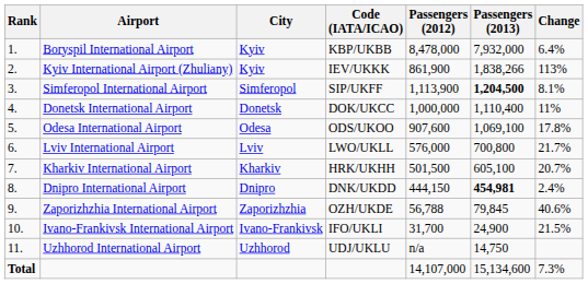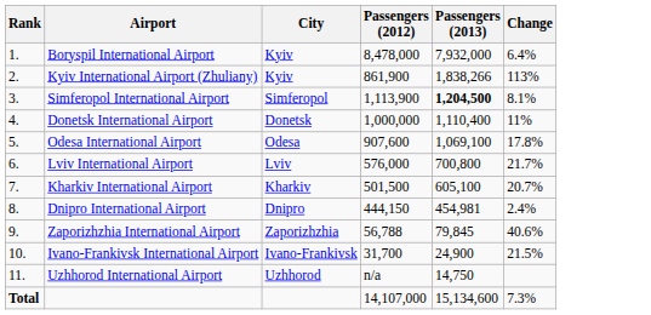 <table class="wikitable sortable">
 <tr>
 <th>Rank</th>
 <th>Airport</th>
 <th>City</th>
-<th>Code<br>(IATA/ICAO)</th>
 <th>Passengers <br> (2012)</th>
 <th>Passengers <br>(2013)</th>
 <th>Change<br></th>
 </tr>
 <tr>
 <td>1.</td>
 <td><a href='#'>Boryspil International Airport</a></td>
 <td><a href='#'>Kyiv</a></td>
-<td>KBP/UKBB</td>
 <td>8,478,000</td>
 <td>7,932,000</td>
 <td> 6.4%</td>
 </tr>
 <tr>
 <td>2.</td>
 <td><a href='#'>Kyiv International Airport (Zhuliany)</a></td>
 <td><a href='#'>Kyiv</a></td>
-<td>IEV/UKKK</td>
 <td>861,900</td>
 <td>1,838,266</td>
 <td> 113%</td>
 </tr>
 <tr>
 <td>3.</td>
 <td><a href='#'>Simferopol International Airport</a></td>
 <td><a href='#'>Simferopol</a></td>
-<td>SIP/UKFF</td>
 <td>1,113,900</td>
 <td><strong>1,204,500</strong></td>
 <td> 8.1%</td>
 </tr>
 <tr>
 <td>4.</td>
 <td><a href='#'>Donetsk International Airport</a></td>
 <td><a href='#'>Donetsk</a></td>
-<td>DOK/UKCC</td>
 <td>1,000,000</td>
 <td>1,110,400</td>
 <td> 11%</td>
 </tr>
 <tr>
 <td>5.</td>
 <td><a href='#'>Odesa International Airport</a></td>
 <td><a href='#'>Odesa</a></td>
-<td>ODS/UKOO</td>
 <td>907,600</td>
 <td>1,069,100</td>
 <td> 17.8%</td>
 </tr>
 <tr>
 <td>6.</td>
 <td><a href='#'>Lviv International Airport</a></td>
 <td><a href='#'>Lviv</a></td>
-<td>LWO/UKLL</td>
 <td>576,000</td>
 <td>700,800</td>
 <td> 21.7%</td>
 </tr>
 <tr>
 <td>7.</td>
 <td><a href='#'>Kharkiv International Airport</a></td>
 <td><a href='#'>Kharkiv</a></td>
-<td>HRK/UKHH</td>
 <td>501,500</td>
 <td>605,100</td>
 <td> 20.7%</td>
 </tr>
 <tr>
 <td>8.</td>
 <td><a href='#'>Dnipro International Airport</a></td>
 <td><a href='#'>Dnipro</a></td>
-<td>DNK/UKDD</td>
 <td>444,150</td>
-<td><strong>454,981</strong></td>
+<td>454,981</td>
 <td> 2.4%</td>
 </tr>
 <tr>
 <td>9.</td>
 <td><a href='#'>Zaporizhzhia International Airport</a></td>
 <td><a href='#'>Zaporizhzhia</a></td>
-<td>OZH/UKDE</td>
 <td>56,788</td>
 <td>79,845</td>
 <td> 40.6%</td>
 </tr>
 <tr>
 <td>10.</td>
 <td><a href='#'>Ivano-Frankivsk International Airport</a></td>
 <td><a href='#'>Ivano-Frankivsk</a></td>
-<td>IFO/UKLI</td>
 <td>31,700</td>
 <td>24,900</td>
 <td> 21.5%</td>
 </tr>
 <tr>
 <td>11.</td>
 <td><a href='#'>Uzhhorod International Airport</a></td>
 <td><a href='#'>Uzhhorod</a></td>
-<td>UDJ/UKLU</td>
 <td>n/a</td>
 <td>14,750</td>
 <td></td>
 </tr>
 <tr class="sortbottom">
 <td><strong>Total</strong></td>
 <td></td>
 <td></td>
-<td></td>
 <td>14,107,000</td>
 <td>15,134,600</td>
 <td> 7.3%</td>
 </tr>
 </table>
